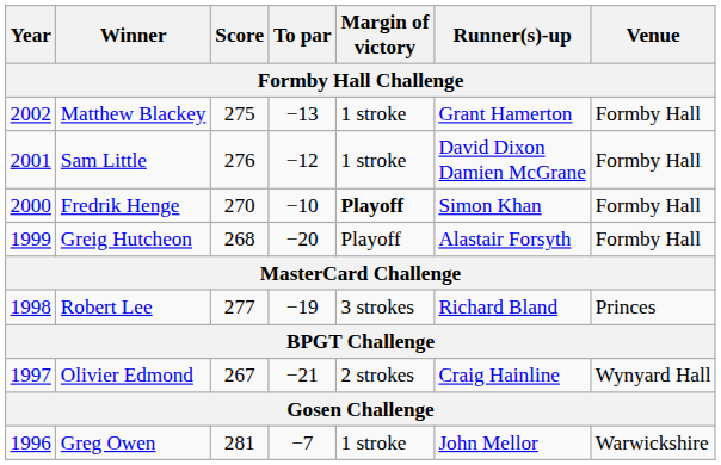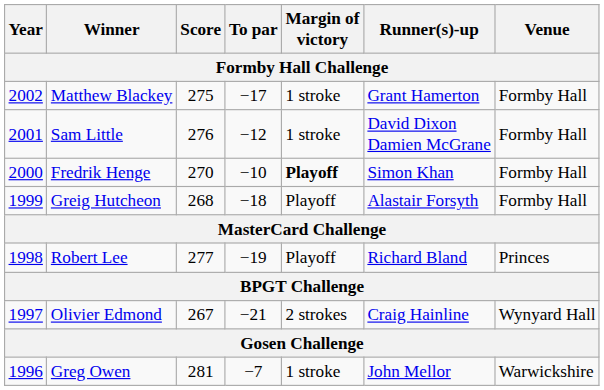 <table class=wikitable style="font-size:95%">
 <tr>
 <th>Year</th>
 <th>Winner</th>
 <th>Score</th>
 <th>To par</th>
 <th>Margin of<br>victory</th>
 <th>Runner(s)-up</th>
 <th>Venue</th>
 </tr>
 <tr>
 <th colspan=7>Formby Hall Challenge</th>
 </tr>
 <tr>
 <td><a href='#'>2002</a></td>
 <td> <a href='#'>Matthew Blackey</a></td>
 <td align=center>275</td>
-<td align=center>−13</td>
+<td align=center>−17</td>
 <td>1 stroke</td>
 <td> <a href='#'>Grant Hamerton</a></td>
 <td>Formby Hall</td>
 </tr>
 <tr>
 <td><a href='#'>2001</a></td>
 <td> <a href='#'>Sam Little</a></td>
 <td align=center>276</td>
 <td align=center>−12</td>
 <td>1 stroke</td>
 <td> <a href='#'>David Dixon</a><br> <a href='#'>Damien McGrane</a></td>
 <td>Formby Hall</td>
 </tr>
 <tr>
 <td><a href='#'>2000</a></td>
 <td> <a href='#'>Fredrik Henge</a></td>
 <td align=center>270</td>
 <td align=center>−10</td>
 <td><strong>Playoff</strong></td>
 <td> <a href='#'>Simon Khan</a></td>
 <td>Formby Hall</td>
 </tr>
 <tr>
 <td><a href='#'>1999</a></td>
 <td> <a href='#'>Greig Hutcheon</a></td>
 <td align=center>268</td>
-<td align=center>−20</td>
+<td align=center>−18</td>
 <td>Playoff</td>
 <td> <a href='#'>Alastair Forsyth</a></td>
 <td>Formby Hall</td>
 </tr>
 <tr>
 <th colspan=7>MasterCard Challenge</th>
 </tr>
 <tr>
 <td><a href='#'>1998</a></td>
 <td> <a href='#'>Robert Lee</a></td>
 <td align=center>277</td>
 <td align=center>−19</td>
-<td>3 strokes</td>
+<td>Playoff</td>
 <td> <a href='#'>Richard Bland</a></td>
 <td>Princes</td>
 </tr>
 <tr>
 <th colspan=7>BPGT Challenge</th>
 </tr>
 <tr>
 <td><a href='#'>1997</a></td>
 <td> <a href='#'>Olivier Edmond</a></td>
 <td align=center>267</td>
 <td align=center>−21</td>
 <td>2 strokes</td>
 <td> <a href='#'>Craig Hainline</a></td>
 <td>Wynyard Hall</td>
 </tr>
 <tr>
 <th colspan=7>Gosen Challenge</th>
 </tr>
 <tr>
 <td><a href='#'>1996</a></td>
 <td> <a href='#'>Greg Owen</a></td>
 <td align=center>281</td>
 <td align=center>−7</td>
 <td>1 stroke</td>
 <td> <a href='#'>John Mellor</a></td>
 <td>Warwickshire</td>
 </tr>
 </table>
